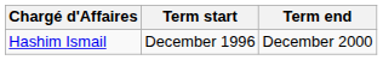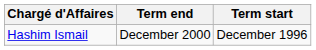 <table class=wikitable>
 <tr>
 <th>Chargé d'Affaires</th>
+<th>Term end</th>
 <th>Term start</th>
-<th>Term end</th>
 </tr>
 <tr>
 <td><a href='#'>Hashim Ismail</a></td>
+<td>December 2000</td>
 <td>December 1996</td>
-<td>December 2000</td>
 </tr>
 </table>
